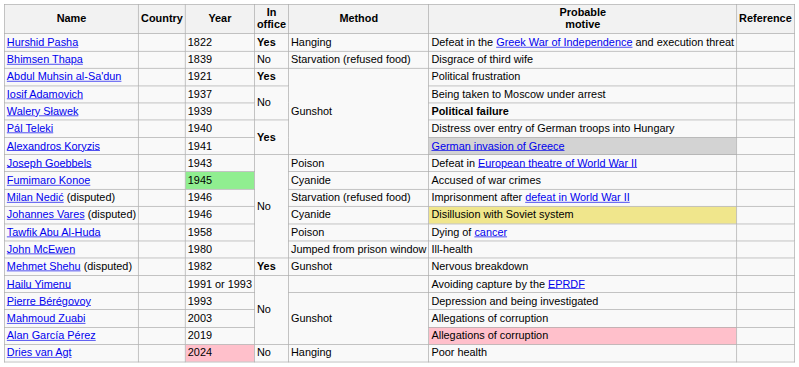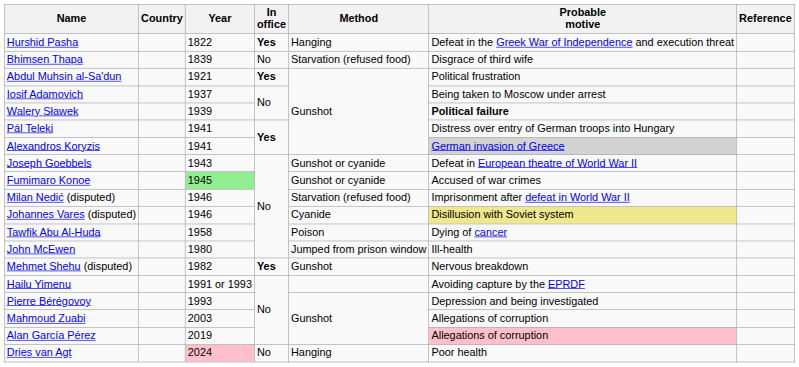 <table class="wikitable sortable">
 <tr>
 <th>Name</th>
 <th>Country</th>
 <th>Year</th>
 <th>In<br> office</th>
 <th>Method</th>
 <th>Probable<br>motive</th>
 <th>Reference</th>
 </tr>
 <tr>
 <td><a href='#'>Hurshid Pasha</a></td>
 <td></td>
 <td>1822</td>
 <td><strong>Yes</strong></td>
 <td>Hanging</td>
 <td>Defeat in the <a href='#'>Greek War of Independence</a> and execution threat</td>
 <td></td>
 </tr>
 <tr>
 <td><a href='#'>Bhimsen Thapa</a></td>
 <td></td>
 <td>1839</td>
 <td>No</td>
 <td>Starvation (refused food)</td>
 <td>Disgrace of third wife</td>
 <td></td>
 </tr>
 <tr>
 <td><a href='#'>Abdul Muhsin al-Sa'dun</a></td>
 <td></td>
 <td>1921</td>
 <td><strong>Yes</strong></td>
 <td rowspan="5">Gunshot</td>
 <td>Political frustration</td>
 <td></td>
 </tr>
 <tr>
 <td><a href='#'>Iosif Adamovich</a></td>
 <td></td>
 <td>1937</td>
 <td rowspan="2">No</td>
 <td>Being taken to Moscow under arrest</td>
 <td></td>
 </tr>
 <tr>
 <td><a href='#'>Walery Sławek</a></td>
 <td></td>
 <td>1939</td>
 <td><strong>Political failure</strong></td>
 <td></td>
 </tr>
 <tr>
 <td><a href='#'>Pál Teleki</a></td>
 <td></td>
-<td>1940</td>
+<td>1941</td>
 <td rowspan="2"><strong>Yes</strong></td>
 <td>Distress over entry of German troops into Hungary</td>
 <td></td>
 </tr>
 <tr>
 <td><a href='#'>Alexandros Koryzis</a></td>
 <td></td>
 <td>1941</td>
 <td style="background: lightgrey;"><a href='#'>German invasion of Greece</a></td>
 <td></td>
 </tr>
 <tr>
 <td><a href='#'>Joseph Goebbels</a></td>
 <td></td>
 <td>1943</td>
 <td rowspan="6">No</td>
-<td>Poison</td>
+<td>Gunshot or cyanide</td>
 <td>Defeat in <a href='#'>European theatre of World War II</a></td>
 <td></td>
 </tr>
 <tr>
 <td><a href='#'>Fumimaro Konoe</a></td>
 <td></td>
 <td style="background: lightgreen;">1945</td>
-<td>Cyanide</td>
+<td>Gunshot or cyanide</td>
 <td>Accused of war crimes</td>
 <td></td>
 </tr>
 <tr>
 <td><a href='#'>Milan Nedić</a> (disputed)</td>
 <td></td>
 <td>1946</td>
 <td>Starvation (refused food)</td>
 <td>Imprisonment after <a href='#'>defeat in World War II</a></td>
 <td></td>
 </tr>
 <tr>
 <td><a href='#'>Johannes Vares</a> (disputed)</td>
 <td></td>
 <td>1946</td>
 <td>Cyanide</td>
 <td style="background: khaki;">Disillusion with Soviet system</td>
 <td></td>
 </tr>
 <tr>
 <td><a href='#'>Tawfik Abu Al-Huda</a></td>
 <td></td>
 <td>1958</td>
 <td>Poison</td>
 <td>Dying of <a href='#'>cancer</a></td>
 <td></td>
 </tr>
 <tr>
 <td><a href='#'>John McEwen</a></td>
 <td></td>
 <td>1980</td>
 <td>Jumped from prison window</td>
 <td>Ill-health</td>
 <td></td>
 </tr>
 <tr>
 <td><a href='#'>Mehmet Shehu</a> (disputed)</td>
 <td></td>
 <td>1982</td>
 <td><strong>Yes</strong></td>
 <td>Gunshot</td>
 <td>Nervous breakdown</td>
 <td></td>
 </tr>
 <tr>
 <td><a href='#'>Hailu Yimenu</a></td>
 <td></td>
 <td>1991 or 1993</td>
 <td rowspan="4">No</td>
 <td></td>
 <td>Avoiding capture by the <a href='#'>EPRDF</a></td>
 <td></td>
 </tr>
 <tr>
 <td><a href='#'>Pierre Bérégovoy</a></td>
 <td></td>
 <td>1993</td>
 <td rowspan="3">Gunshot</td>
 <td>Depression and being investigated</td>
 <td></td>
 </tr>
 <tr>
 <td><a href='#'>Mahmoud Zuabi</a></td>
 <td></td>
 <td>2003</td>
 <td>Allegations of corruption</td>
 <td></td>
 </tr>
 <tr>
 <td><a href='#'>Alan García Pérez</a></td>
 <td></td>
 <td>2019</td>
 <td style="background: pink;">Allegations of corruption</td>
 <td></td>
 </tr>
 <tr>
 <td><a href='#'>Dries van Agt</a></td>
 <td></td>
 <td style="background: pink;">2024</td>
 <td>No</td>
 <td>Hanging</td>
 <td>Poor health</td>
 <td></td>
 </tr>
 </table>
